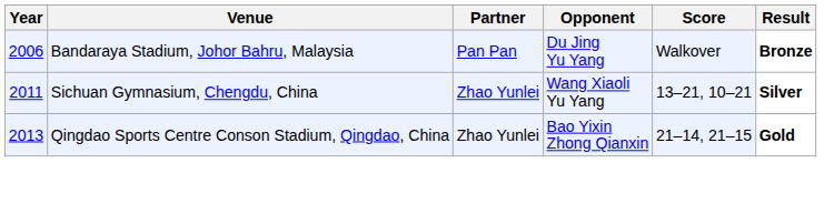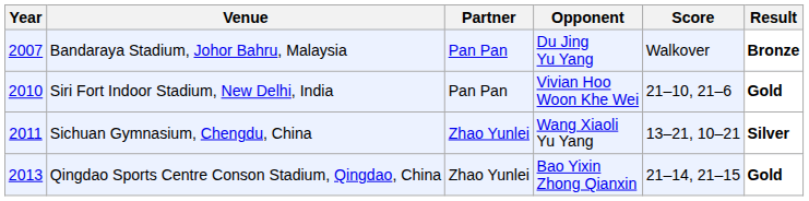 <table class="sortable wikitable" style="font-size: 90%;">
 <tr>
 <th>Year</th>
 <th>Venue</th>
 <th>Partner</th>
 <th>Opponent</th>
 <th>Score</th>
 <th>Result</th>
 </tr>
 <tr style="background:#ECF2FF">
-<td align="center"><a href='#'>2006</a></td>
+<td align="center"><a href='#'>2007</a></td>
 <td align="left">Bandaraya Stadium, <a href='#'>Johor Bahru</a>, Malaysia</td>
 <td align="left"> <a href='#'>Pan Pan</a></td>
 <td align="left"> <a href='#'>Du Jing</a><br> <a href='#'>Yu Yang</a></td>
 <td align="left">Walkover</td>
 <td style="text-align:left; background:white"> <strong>Bronze</strong></td>
+</tr>
+<tr style="background:#ECF2FF">
+<td align="center"><a href='#'>2010</a></td>
+<td align="left">Siri Fort Indoor Stadium, <a href='#'>New Delhi</a>, India</td>
+<td align="left"> Pan Pan</td>
+<td align="left"> <a href='#'>Vivian Hoo</a><br> <a href='#'>Woon Khe Wei</a></td>
+<td align="left">21–10, 21–6</td>
+<td style="text-align:left; background:white"> <strong>Gold</strong></td>
 </tr>
 <tr style="background:#ECF2FF">
 <td align="center"><a href='#'>2011</a></td>
 <td align="left">Sichuan Gymnasium, <a href='#'>Chengdu</a>, China</td>
 <td align="left"> <a href='#'>Zhao Yunlei</a></td>
 <td align="left"> <a href='#'>Wang Xiaoli</a><br> Yu Yang</td>
 <td align="left">13–21, 10–21</td>
 <td style="text-align:left; background:white"> <strong>Silver</strong></td>
 </tr>
 <tr style="background:#ECF2FF">
 <td align="center"><a href='#'>2013</a></td>
 <td align="left">Qingdao Sports Centre Conson Stadium, <a href='#'>Qingdao</a>, China</td>
 <td align="left"> Zhao Yunlei</td>
 <td align="left"> <a href='#'>Bao Yixin</a><br> <a href='#'>Zhong Qianxin</a></td>
 <td align="left">21–14, 21–15</td>
 <td style="text-align:left; background:white"> <strong>Gold</strong></td>
 </tr>
 </table>
